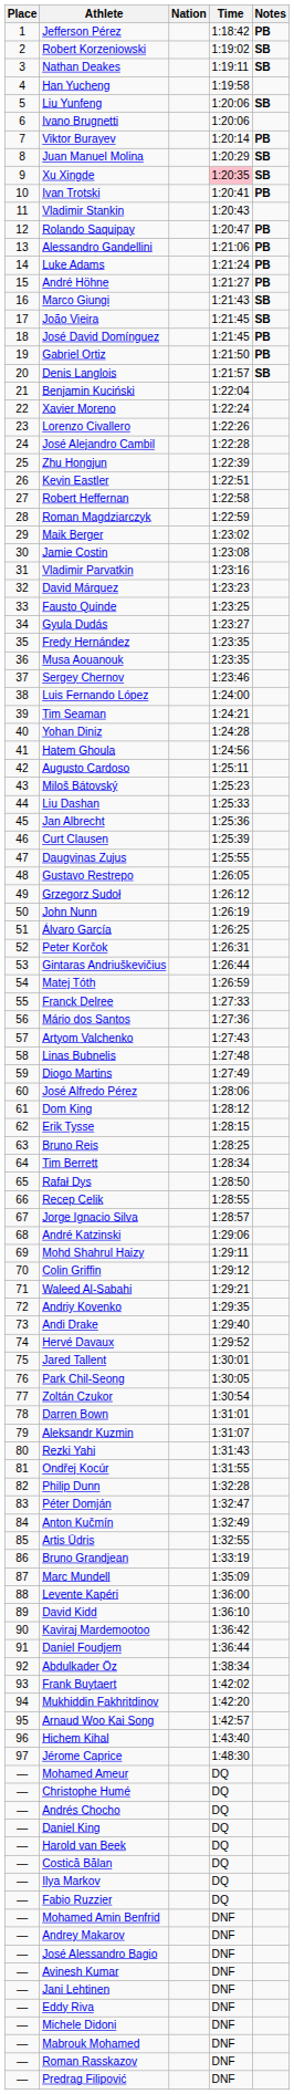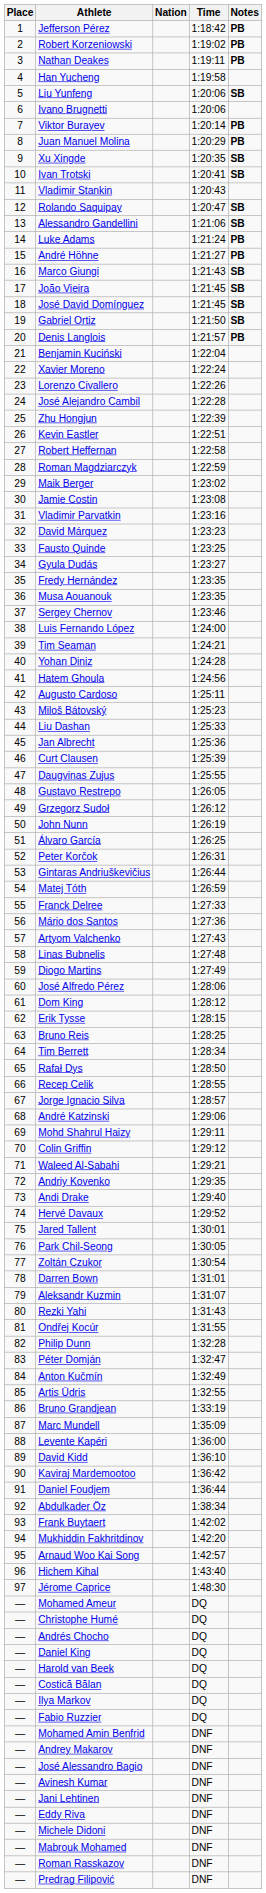 <table class=wikitable>
 <tr>
 <th>Place</th>
 <th>Athlete</th>
 <th>Nation</th>
 <th>Time</th>
 <th>Notes</th>
 </tr>
 <tr>
 <td align=center>1</td>
 <td><a href='#'>Jefferson Pérez</a></td>
 <td></td>
 <td>1:18:42</td>
 <td><strong>PB</strong></td>
 </tr>
 <tr>
 <td align=center>2</td>
 <td><a href='#'>Robert Korzeniowski</a></td>
 <td></td>
 <td>1:19:02</td>
-<td><strong>SB</strong></td>
+<td><strong>PB</strong></td>
 </tr>
 <tr>
 <td align=center>3</td>
 <td><a href='#'>Nathan Deakes</a></td>
 <td></td>
 <td>1:19:11</td>
-<td><strong>SB</strong></td>
+<td><strong>PB</strong></td>
 </tr>
 <tr>
 <td align=center>4</td>
 <td><a href='#'>Han Yucheng</a></td>
 <td></td>
 <td>1:19:58</td>
 <td> </td>
 </tr>
 <tr>
 <td align=center>5</td>
 <td><a href='#'>Liu Yunfeng</a></td>
 <td></td>
 <td>1:20:06</td>
 <td><strong>SB</strong></td>
 </tr>
 <tr>
 <td align=center>6</td>
 <td><a href='#'>Ivano Brugnetti</a></td>
 <td></td>
 <td>1:20:06</td>
 <td> </td>
 </tr>
 <tr>
 <td align=center>7</td>
 <td><a href='#'>Viktor Burayev</a></td>
 <td></td>
 <td>1:20:14</td>
 <td><strong>PB</strong></td>
 </tr>
 <tr>
 <td align=center>8</td>
 <td><a href='#'>Juan Manuel Molina</a></td>
 <td></td>
 <td>1:20:29</td>
-<td><strong>SB</strong></td>
+<td><strong>PB</strong></td>
 </tr>
 <tr>
 <td align=center>9</td>
 <td><a href='#'>Xu Xingde</a></td>
 <td></td>
-<td style="background: pink;">1:20:35</td>
+<td>1:20:35</td>
 <td><strong>SB</strong></td>
 </tr>
 <tr>
 <td align=center>10</td>
 <td><a href='#'>Ivan Trotski</a></td>
 <td></td>
 <td>1:20:41</td>
-<td><strong>PB</strong></td>
+<td><strong>SB</strong></td>
 </tr>
 <tr>
 <td align=center>11</td>
 <td><a href='#'>Vladimir Stankin</a></td>
 <td></td>
 <td>1:20:43</td>
 <td> </td>
 </tr>
 <tr>
 <td align=center>12</td>
 <td><a href='#'>Rolando Saquipay</a></td>
 <td></td>
 <td>1:20:47</td>
-<td><strong>PB</strong></td>
+<td><strong>SB</strong></td>
 </tr>
 <tr>
 <td align=center>13</td>
 <td><a href='#'>Alessandro Gandellini</a></td>
 <td></td>
 <td>1:21:06</td>
-<td><strong>PB</strong></td>
+<td><strong>SB</strong></td>
 </tr>
 <tr>
 <td align=center>14</td>
 <td><a href='#'>Luke Adams</a></td>
 <td></td>
 <td>1:21:24</td>
 <td><strong>PB</strong></td>
 </tr>
 <tr>
 <td align=center>15</td>
 <td><a href='#'>André Höhne</a></td>
 <td></td>
 <td>1:21:27</td>
 <td><strong>PB</strong></td>
 </tr>
 <tr>
 <td align=center>16</td>
 <td><a href='#'>Marco Giungi</a></td>
 <td></td>
 <td>1:21:43</td>
 <td><strong>SB</strong></td>
 </tr>
 <tr>
 <td align=center>17</td>
 <td><a href='#'>João Vieira</a></td>
 <td></td>
 <td>1:21:45</td>
 <td><strong>SB</strong></td>
 </tr>
 <tr>
 <td align=center>18</td>
 <td><a href='#'>José David Domínguez</a></td>
 <td></td>
 <td>1:21:45</td>
-<td><strong>PB</strong></td>
+<td><strong>SB</strong></td>
 </tr>
 <tr>
 <td align=center>19</td>
 <td><a href='#'>Gabriel Ortiz</a></td>
 <td></td>
 <td>1:21:50</td>
-<td><strong>PB</strong></td>
+<td><strong>SB</strong></td>
 </tr>
 <tr>
 <td align=center>20</td>
 <td><a href='#'>Denis Langlois</a></td>
 <td></td>
 <td>1:21:57</td>
-<td><strong>SB</strong></td>
+<td><strong>PB</strong></td>
 </tr>
 <tr>
 <td align=center>21</td>
 <td><a href='#'>Benjamin Kuciński</a></td>
 <td></td>
 <td>1:22:04</td>
 <td></td>
 </tr>
 <tr>
 <td align=center>22</td>
 <td><a href='#'>Xavier Moreno</a></td>
 <td></td>
 <td>1:22:24</td>
 <td></td>
 </tr>
 <tr>
 <td align=center>23</td>
 <td><a href='#'>Lorenzo Civallero</a></td>
 <td></td>
 <td>1:22:26</td>
 <td></td>
 </tr>
 <tr>
 <td align=center>24</td>
 <td><a href='#'>José Alejandro Cambil</a></td>
 <td></td>
 <td>1:22:28</td>
 <td></td>
 </tr>
 <tr>
 <td align=center>25</td>
 <td><a href='#'>Zhu Hongjun</a></td>
 <td></td>
 <td>1:22:39</td>
 <td></td>
 </tr>
 <tr>
 <td align=center>26</td>
 <td><a href='#'>Kevin Eastler</a></td>
 <td></td>
 <td>1:22:51</td>
 <td></td>
 </tr>
 <tr>
 <td align=center>27</td>
 <td><a href='#'>Robert Heffernan</a></td>
 <td></td>
 <td>1:22:58</td>
 <td></td>
 </tr>
 <tr>
 <td align=center>28</td>
 <td><a href='#'>Roman Magdziarczyk</a></td>
 <td></td>
 <td>1:22:59</td>
 <td></td>
 </tr>
 <tr>
 <td align=center>29</td>
 <td><a href='#'>Maik Berger</a></td>
 <td></td>
 <td>1:23:02</td>
 <td></td>
 </tr>
 <tr>
 <td align=center>30</td>
 <td><a href='#'>Jamie Costin</a></td>
 <td></td>
 <td>1:23:08</td>
 <td></td>
 </tr>
 <tr>
 <td align=center>31</td>
 <td><a href='#'>Vladimir Parvatkin</a></td>
 <td></td>
 <td>1:23:16</td>
 <td></td>
 </tr>
 <tr>
 <td align=center>32</td>
 <td><a href='#'>David Márquez</a></td>
 <td></td>
 <td>1:23:23</td>
 <td></td>
 </tr>
 <tr>
 <td align=center>33</td>
 <td><a href='#'>Fausto Quinde</a></td>
 <td></td>
 <td>1:23:25</td>
 <td></td>
 </tr>
 <tr>
 <td align=center>34</td>
 <td><a href='#'>Gyula Dudás</a></td>
 <td></td>
 <td>1:23:27</td>
 <td></td>
 </tr>
 <tr>
 <td align=center>35</td>
 <td><a href='#'>Fredy Hernández</a></td>
 <td></td>
 <td>1:23:35</td>
 <td></td>
 </tr>
 <tr>
 <td align=center>36</td>
 <td><a href='#'>Musa Aouanouk</a></td>
 <td></td>
 <td>1:23:35</td>
 <td></td>
 </tr>
 <tr>
 <td align=center>37</td>
 <td><a href='#'>Sergey Chernov</a></td>
 <td></td>
 <td>1:23:46</td>
 <td></td>
 </tr>
 <tr>
 <td align=center>38</td>
 <td><a href='#'>Luis Fernando López</a></td>
 <td></td>
 <td>1:24:00</td>
 <td></td>
 </tr>
 <tr>
 <td align=center>39</td>
 <td><a href='#'>Tim Seaman</a></td>
 <td></td>
 <td>1:24:21</td>
 <td></td>
 </tr>
 <tr>
 <td align=center>40</td>
 <td><a href='#'>Yohan Diniz</a></td>
 <td></td>
 <td>1:24:28</td>
 <td></td>
 </tr>
 <tr>
 <td align=center>41</td>
 <td><a href='#'>Hatem Ghoula</a></td>
 <td></td>
 <td>1:24:56</td>
 <td></td>
 </tr>
 <tr>
 <td align=center>42</td>
 <td><a href='#'>Augusto Cardoso</a></td>
 <td></td>
 <td>1:25:11</td>
 <td></td>
 </tr>
 <tr>
 <td align=center>43</td>
 <td><a href='#'>Miloš Bátovský</a></td>
 <td></td>
 <td>1:25:23</td>
 <td></td>
 </tr>
 <tr>
 <td align=center>44</td>
 <td><a href='#'>Liu Dashan</a></td>
 <td></td>
 <td>1:25:33</td>
 <td></td>
 </tr>
 <tr>
 <td align=center>45</td>
 <td><a href='#'>Jan Albrecht</a></td>
 <td></td>
 <td>1:25:36</td>
 <td></td>
 </tr>
 <tr>
 <td align=center>46</td>
 <td><a href='#'>Curt Clausen</a></td>
 <td></td>
 <td>1:25:39</td>
 <td></td>
 </tr>
 <tr>
 <td align=center>47</td>
 <td><a href='#'>Daugvinas Zujus</a></td>
 <td></td>
 <td>1:25:55</td>
 <td></td>
 </tr>
 <tr>
 <td align=center>48</td>
 <td><a href='#'>Gustavo Restrepo</a></td>
 <td></td>
 <td>1:26:05</td>
 <td></td>
 </tr>
 <tr>
 <td align=center>49</td>
 <td><a href='#'>Grzegorz Sudoł</a></td>
 <td></td>
 <td>1:26:12</td>
 <td></td>
 </tr>
 <tr>
 <td align=center>50</td>
 <td><a href='#'>John Nunn</a></td>
 <td></td>
 <td>1:26:19</td>
 <td></td>
 </tr>
 <tr>
 <td align=center>51</td>
 <td><a href='#'>Álvaro García</a></td>
 <td></td>
 <td>1:26:25</td>
 <td></td>
 </tr>
 <tr>
 <td align=center>52</td>
 <td><a href='#'>Peter Korčok</a></td>
 <td></td>
 <td>1:26:31</td>
 <td></td>
 </tr>
 <tr>
 <td align=center>53</td>
 <td><a href='#'>Gintaras Andriuškevičius</a></td>
 <td></td>
 <td>1:26:44</td>
 <td></td>
 </tr>
 <tr>
 <td align=center>54</td>
 <td><a href='#'>Matej Tóth</a></td>
 <td></td>
 <td>1:26:59</td>
 <td></td>
 </tr>
 <tr>
 <td align=center>55</td>
 <td><a href='#'>Franck Delree</a></td>
 <td></td>
 <td>1:27:33</td>
 <td></td>
 </tr>
 <tr>
 <td align=center>56</td>
 <td><a href='#'>Mário dos Santos</a></td>
 <td></td>
 <td>1:27:36</td>
 <td></td>
 </tr>
 <tr>
 <td align=center>57</td>
 <td><a href='#'>Artyom Valchenko</a></td>
 <td></td>
 <td>1:27:43</td>
 <td></td>
 </tr>
 <tr>
 <td align=center>58</td>
 <td><a href='#'>Linas Bubnelis</a></td>
 <td></td>
 <td>1:27:48</td>
 <td></td>
 </tr>
 <tr>
 <td align=center>59</td>
 <td><a href='#'>Diogo Martins</a></td>
 <td></td>
 <td>1:27:49</td>
 <td></td>
 </tr>
 <tr>
 <td align=center>60</td>
 <td><a href='#'>José Alfredo Pérez</a></td>
 <td></td>
 <td>1:28:06</td>
 <td></td>
 </tr>
 <tr>
 <td align=center>61</td>
 <td><a href='#'>Dom King</a></td>
 <td></td>
 <td>1:28:12</td>
 <td></td>
 </tr>
 <tr>
 <td align=center>62</td>
 <td><a href='#'>Erik Tysse</a></td>
 <td></td>
 <td>1:28:15</td>
 <td></td>
 </tr>
 <tr>
 <td align=center>63</td>
 <td><a href='#'>Bruno Reis</a></td>
 <td></td>
 <td>1:28:25</td>
 <td></td>
 </tr>
 <tr>
 <td align=center>64</td>
 <td><a href='#'>Tim Berrett</a></td>
 <td></td>
 <td>1:28:34</td>
 <td></td>
 </tr>
 <tr>
 <td align=center>65</td>
 <td><a href='#'>Rafał Dys</a></td>
 <td></td>
 <td>1:28:50</td>
 <td></td>
 </tr>
 <tr>
 <td align=center>66</td>
 <td><a href='#'>Recep Celik</a></td>
 <td></td>
 <td>1:28:55</td>
 <td></td>
 </tr>
 <tr>
 <td align=center>67</td>
 <td><a href='#'>Jorge Ignacio Silva</a></td>
 <td></td>
 <td>1:28:57</td>
 <td></td>
 </tr>
 <tr>
 <td align=center>68</td>
 <td><a href='#'>André Katzinski</a></td>
 <td></td>
 <td>1:29:06</td>
 <td></td>
 </tr>
 <tr>
 <td align=center>69</td>
 <td><a href='#'>Mohd Shahrul Haizy</a></td>
 <td></td>
 <td>1:29:11</td>
 <td></td>
 </tr>
 <tr>
 <td align=center>70</td>
 <td><a href='#'>Colin Griffin</a></td>
 <td></td>
 <td>1:29:12</td>
 <td></td>
 </tr>
 <tr>
 <td align=center>71</td>
 <td><a href='#'>Waleed Al-Sabahi</a></td>
 <td></td>
 <td>1:29:21</td>
 <td></td>
 </tr>
 <tr>
 <td align=center>72</td>
 <td><a href='#'>Andriy Kovenko</a></td>
 <td></td>
 <td>1:29:35</td>
 <td></td>
 </tr>
 <tr>
 <td align=center>73</td>
 <td><a href='#'>Andi Drake</a></td>
 <td></td>
 <td>1:29:40</td>
 <td></td>
 </tr>
 <tr>
 <td align=center>74</td>
 <td><a href='#'>Hervé Davaux</a></td>
 <td></td>
 <td>1:29:52</td>
 <td></td>
 </tr>
 <tr>
 <td align=center>75</td>
 <td><a href='#'>Jared Tallent</a></td>
 <td></td>
 <td>1:30:01</td>
 <td></td>
 </tr>
 <tr>
 <td align=center>76</td>
 <td><a href='#'>Park Chil-Seong</a></td>
 <td></td>
 <td>1:30:05</td>
 <td></td>
 </tr>
 <tr>
 <td align=center>77</td>
 <td><a href='#'>Zoltán Czukor</a></td>
 <td></td>
 <td>1:30:54</td>
 <td></td>
 </tr>
 <tr>
 <td align=center>78</td>
 <td><a href='#'>Darren Bown</a></td>
 <td></td>
 <td>1:31:01</td>
 <td></td>
 </tr>
 <tr>
 <td align=center>79</td>
 <td><a href='#'>Aleksandr Kuzmin</a></td>
 <td></td>
 <td>1:31:07</td>
 <td></td>
 </tr>
 <tr>
 <td align=center>80</td>
 <td><a href='#'>Rezki Yahi</a></td>
 <td></td>
 <td>1:31:43</td>
 <td></td>
 </tr>
 <tr>
 <td align=center>81</td>
 <td><a href='#'>Ondřej Kocúr</a></td>
 <td></td>
 <td>1:31:55</td>
 <td></td>
 </tr>
 <tr>
 <td align=center>82</td>
 <td><a href='#'>Philip Dunn</a></td>
 <td></td>
 <td>1:32:28</td>
 <td></td>
 </tr>
 <tr>
 <td align=center>83</td>
 <td><a href='#'>Péter Domján</a></td>
 <td></td>
 <td>1:32:47</td>
 <td></td>
 </tr>
 <tr>
 <td align=center>84</td>
 <td><a href='#'>Anton Kučmín</a></td>
 <td></td>
 <td>1:32:49</td>
 <td></td>
 </tr>
 <tr>
 <td align=center>85</td>
 <td><a href='#'>Artis Ūdris</a></td>
 <td></td>
 <td>1:32:55</td>
 <td></td>
 </tr>
 <tr>
 <td align=center>86</td>
 <td><a href='#'>Bruno Grandjean</a></td>
 <td></td>
 <td>1:33:19</td>
 <td></td>
 </tr>
 <tr>
 <td align=center>87</td>
 <td><a href='#'>Marc Mundell</a></td>
 <td></td>
 <td>1:35:09</td>
 <td></td>
 </tr>
 <tr>
 <td align=center>88</td>
 <td><a href='#'>Levente Kapéri</a></td>
 <td></td>
 <td>1:36:00</td>
 <td></td>
 </tr>
 <tr>
 <td align=center>89</td>
 <td><a href='#'>David Kidd</a></td>
 <td></td>
 <td>1:36:10</td>
 <td></td>
 </tr>
 <tr>
 <td align=center>90</td>
 <td><a href='#'>Kaviraj Mardemootoo</a></td>
 <td></td>
 <td>1:36:42</td>
 <td></td>
 </tr>
 <tr>
 <td align=center>91</td>
 <td><a href='#'>Daniel Foudjem</a></td>
 <td></td>
 <td>1:36:44</td>
 <td></td>
 </tr>
 <tr>
 <td align=center>92</td>
 <td><a href='#'>Abdulkader Öz</a></td>
 <td></td>
 <td>1:38:34</td>
 <td></td>
 </tr>
 <tr>
 <td align=center>93</td>
 <td><a href='#'>Frank Buytaert</a></td>
 <td></td>
 <td>1:42:02</td>
 <td></td>
 </tr>
 <tr>
 <td align=center>94</td>
 <td><a href='#'>Mukhiddin Fakhritdinov</a></td>
 <td></td>
 <td>1:42:20</td>
 <td></td>
 </tr>
 <tr>
 <td align=center>95</td>
 <td><a href='#'>Arnaud Woo Kai Song</a></td>
 <td></td>
 <td>1:42:57</td>
 <td></td>
 </tr>
 <tr>
 <td align=center>96</td>
 <td><a href='#'>Hichem Kihal</a></td>
 <td></td>
 <td>1:43:40</td>
 <td></td>
 </tr>
 <tr>
 <td align=center>97</td>
 <td><a href='#'>Jérome Caprice</a></td>
 <td></td>
 <td>1:48:30</td>
 <td></td>
 </tr>
 <tr>
 <td align=center>—</td>
 <td><a href='#'>Mohamed Ameur</a></td>
 <td></td>
 <td>DQ</td>
 <td></td>
 </tr>
 <tr>
 <td align=center>—</td>
 <td><a href='#'>Christophe Humé</a></td>
 <td></td>
 <td>DQ</td>
 <td></td>
 </tr>
 <tr>
 <td align=center>—</td>
 <td><a href='#'>Andrés Chocho</a></td>
 <td></td>
 <td>DQ</td>
 <td></td>
 </tr>
 <tr>
 <td align=center>—</td>
 <td><a href='#'>Daniel King</a></td>
 <td></td>
 <td>DQ</td>
 <td></td>
 </tr>
 <tr>
 <td align=center>—</td>
 <td><a href='#'>Harold van Beek</a></td>
 <td></td>
 <td>DQ</td>
 <td></td>
 </tr>
 <tr>
 <td align=center>—</td>
 <td><a href='#'>Costică Bălan</a></td>
 <td></td>
 <td>DQ</td>
 <td></td>
 </tr>
 <tr>
 <td align=center>—</td>
 <td><a href='#'>Ilya Markov</a></td>
 <td></td>
 <td>DQ</td>
 <td></td>
 </tr>
 <tr>
 <td align=center>—</td>
 <td><a href='#'>Fabio Ruzzier</a></td>
 <td></td>
 <td>DQ</td>
 <td></td>
 </tr>
 <tr>
 <td align=center>—</td>
 <td><a href='#'>Mohamed Amin Benfrid</a></td>
 <td></td>
 <td>DNF</td>
 <td></td>
 </tr>
 <tr>
 <td align=center>—</td>
 <td><a href='#'>Andrey Makarov</a></td>
 <td></td>
 <td>DNF</td>
 <td></td>
 </tr>
 <tr>
 <td align=center>—</td>
 <td><a href='#'>José Alessandro Bagio</a></td>
 <td></td>
 <td>DNF</td>
 <td></td>
 </tr>
 <tr>
 <td align=center>—</td>
 <td><a href='#'>Avinesh Kumar</a></td>
 <td></td>
 <td>DNF</td>
 <td></td>
 </tr>
 <tr>
 <td align=center>—</td>
 <td><a href='#'>Jani Lehtinen</a></td>
 <td></td>
 <td>DNF</td>
 <td></td>
 </tr>
 <tr>
 <td align=center>—</td>
 <td><a href='#'>Eddy Riva</a></td>
 <td></td>
 <td>DNF</td>
 <td></td>
 </tr>
 <tr>
 <td align=center>—</td>
 <td><a href='#'>Michele Didoni</a></td>
 <td></td>
 <td>DNF</td>
 <td></td>
 </tr>
 <tr>
 <td align=center>—</td>
 <td><a href='#'>Mabrouk Mohamed</a></td>
 <td></td>
 <td>DNF</td>
 <td></td>
 </tr>
 <tr>
 <td align=center>—</td>
 <td><a href='#'>Roman Rasskazov</a></td>
 <td></td>
 <td>DNF</td>
 <td></td>
 </tr>
 <tr>
 <td align=center>—</td>
 <td><a href='#'>Predrag Filipović</a></td>
 <td></td>
 <td>DNF</td>
 <td></td>
 </tr>
 </table>
